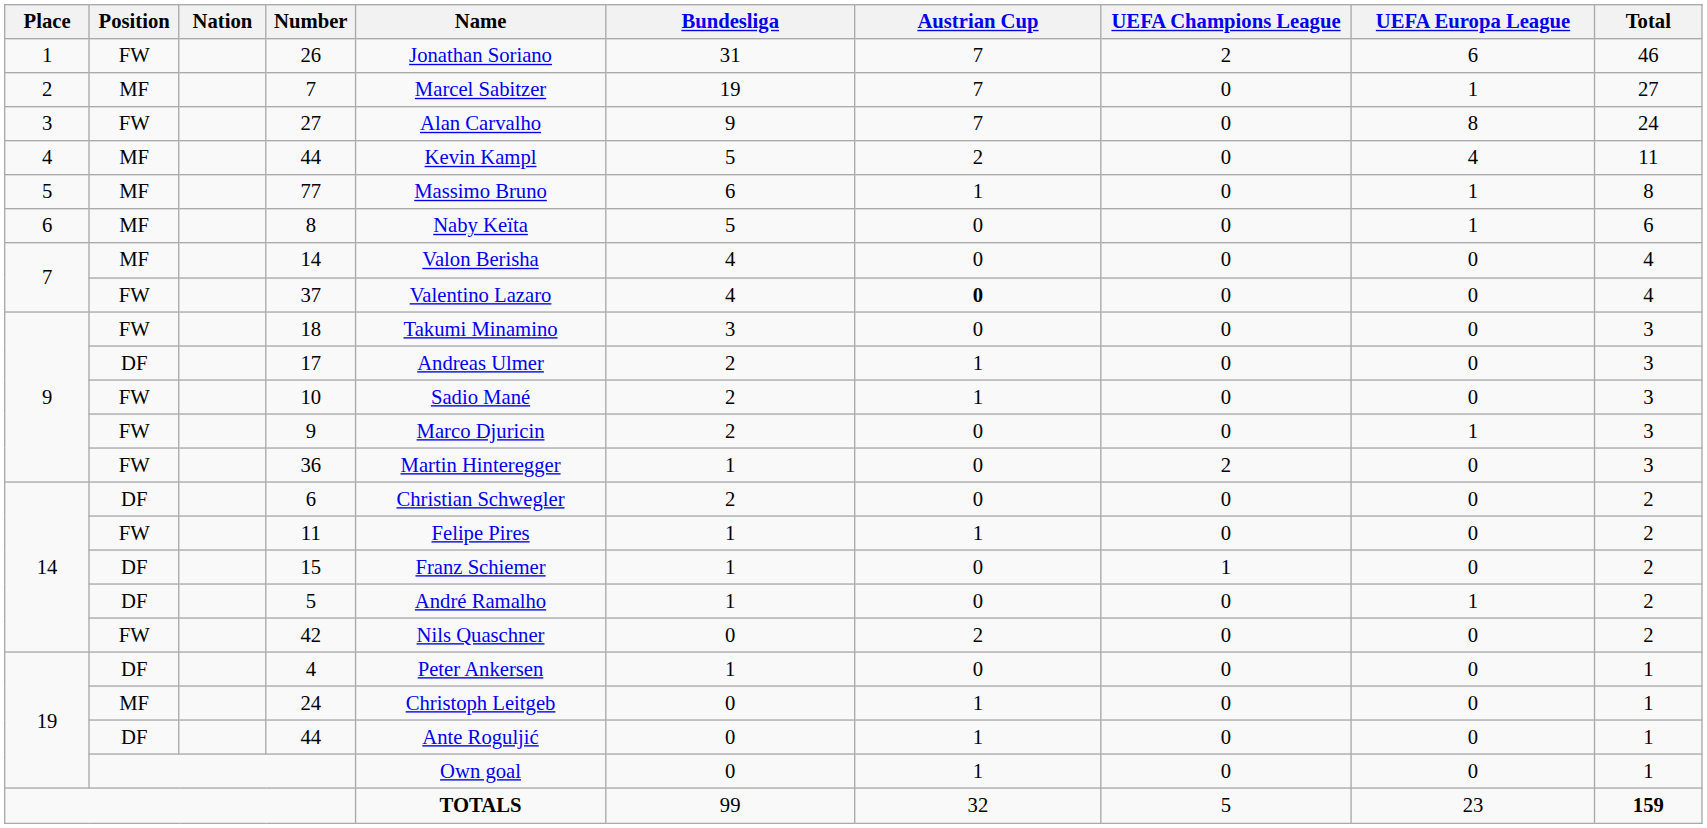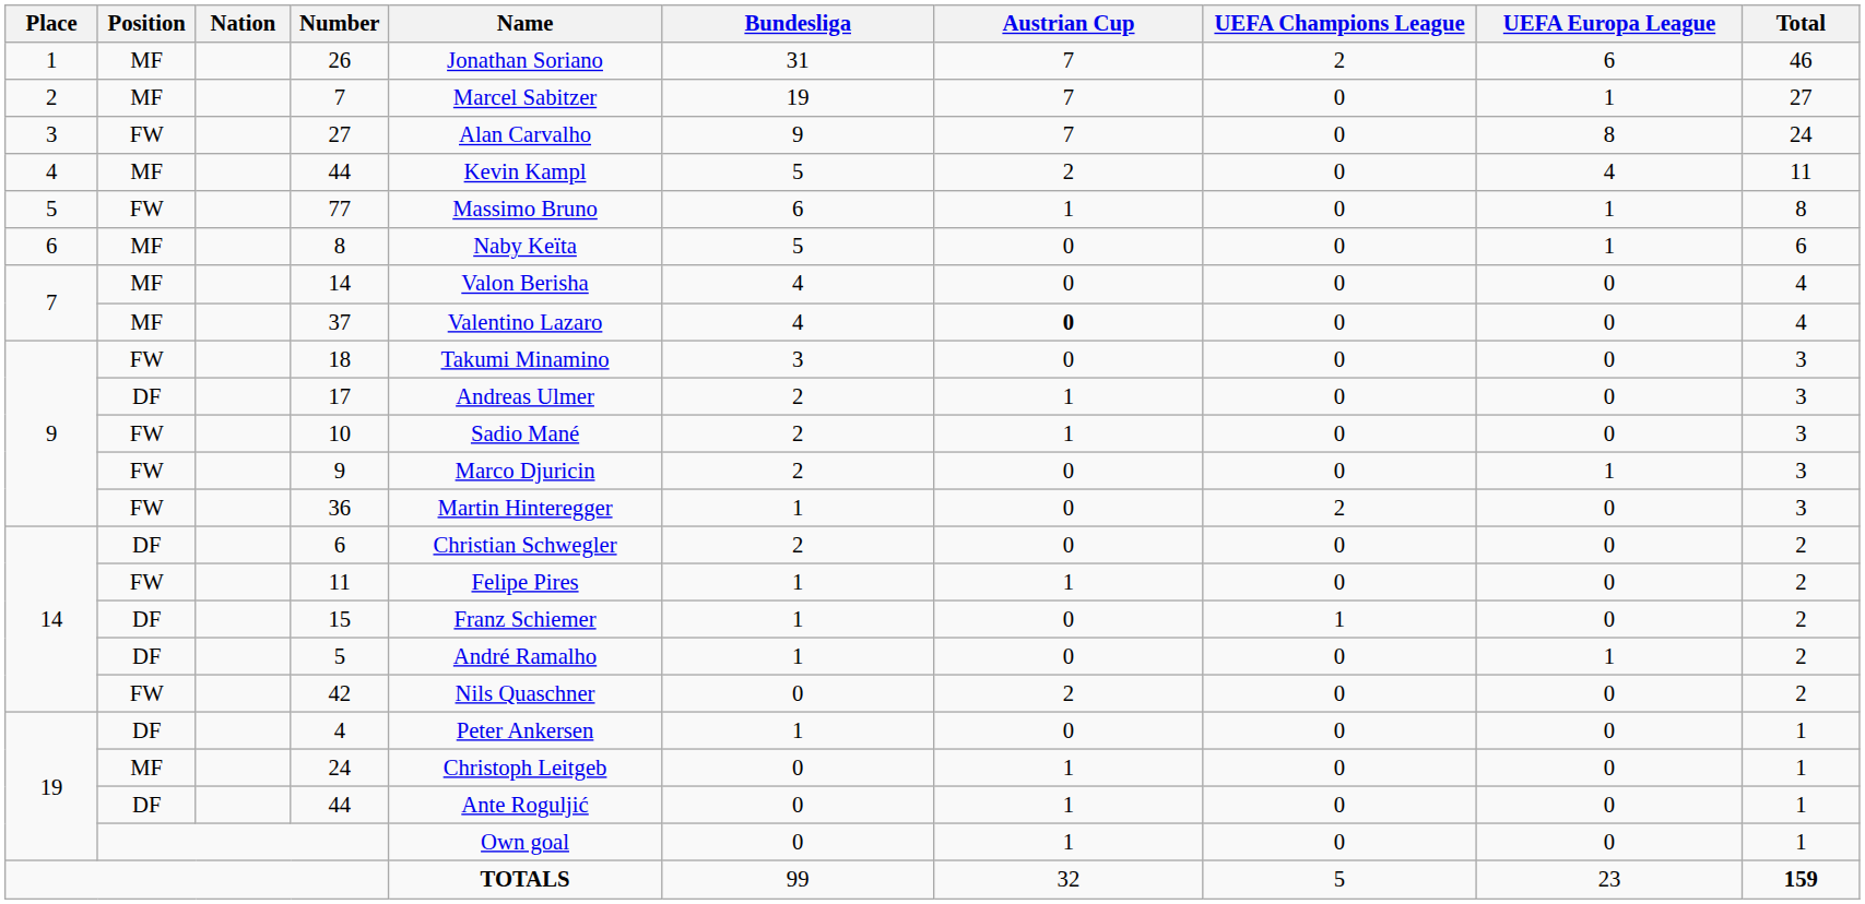 <table class="wikitable" style="font-size: 95%; text-align: center;">
 <tr>
 <th width=60>Place</th>
 <th width=60>Position</th>
 <th width=60>Nation</th>
 <th width=60>Number</th>
 <th width=200>Name</th>
 <th width=200><a href='#'>Bundesliga</a></th>
 <th width=200><a href='#'>Austrian Cup</a></th>
 <th width=200><a href='#'>UEFA Champions League</a></th>
 <th width=200><a href='#'>UEFA Europa League</a></th>
 <th width=80>Total</th>
 </tr>
 <tr>
 <td>1</td>
-<td>FW</td>
+<td>MF</td>
 <td></td>
 <td>26</td>
 <td><a href='#'>Jonathan Soriano</a></td>
 <td>31</td>
 <td>7</td>
 <td>2</td>
 <td>6</td>
 <td>46</td>
 </tr>
 <tr>
 <td>2</td>
 <td>MF</td>
 <td></td>
 <td>7</td>
 <td><a href='#'>Marcel Sabitzer</a></td>
 <td>19</td>
 <td>7</td>
 <td>0</td>
 <td>1</td>
 <td>27</td>
 </tr>
 <tr>
 <td>3</td>
 <td>FW</td>
 <td></td>
 <td>27</td>
 <td><a href='#'>Alan Carvalho</a></td>
 <td>9</td>
 <td>7</td>
 <td>0</td>
 <td>8</td>
 <td>24</td>
 </tr>
 <tr>
 <td>4</td>
 <td>MF</td>
 <td></td>
 <td>44</td>
 <td><a href='#'>Kevin Kampl</a></td>
 <td>5</td>
 <td>2</td>
 <td>0</td>
 <td>4</td>
 <td>11</td>
 </tr>
 <tr>
 <td>5</td>
-<td>MF</td>
+<td>FW</td>
 <td></td>
 <td>77</td>
 <td><a href='#'>Massimo Bruno</a></td>
 <td>6</td>
 <td>1</td>
 <td>0</td>
 <td>1</td>
 <td>8</td>
 </tr>
 <tr>
 <td>6</td>
 <td>MF</td>
 <td></td>
 <td>8</td>
 <td><a href='#'>Naby Keïta</a></td>
 <td>5</td>
 <td>0</td>
 <td>0</td>
 <td>1</td>
 <td>6</td>
 </tr>
 <tr>
 <td rowspan="2">7</td>
 <td>MF</td>
 <td></td>
 <td>14</td>
 <td><a href='#'>Valon Berisha</a></td>
 <td>4</td>
 <td>0</td>
 <td>0</td>
 <td>0</td>
 <td>4</td>
 </tr>
 <tr>
-<td>FW</td>
+<td>MF</td>
 <td></td>
 <td>37</td>
 <td><a href='#'>Valentino Lazaro</a></td>
 <td>4</td>
 <td><strong>0</strong></td>
 <td>0</td>
 <td>0</td>
 <td>4</td>
 </tr>
 <tr>
 <td rowspan="5">9</td>
 <td>FW</td>
 <td></td>
 <td>18</td>
 <td><a href='#'>Takumi Minamino</a></td>
 <td>3</td>
 <td>0</td>
 <td>0</td>
 <td>0</td>
 <td>3</td>
 </tr>
 <tr>
 <td>DF</td>
 <td></td>
 <td>17</td>
 <td><a href='#'>Andreas Ulmer</a></td>
 <td>2</td>
 <td>1</td>
 <td>0</td>
 <td>0</td>
 <td>3</td>
 </tr>
 <tr>
 <td>FW</td>
 <td></td>
 <td>10</td>
 <td><a href='#'>Sadio Mané</a></td>
 <td>2</td>
 <td>1</td>
 <td>0</td>
 <td>0</td>
 <td>3</td>
 </tr>
 <tr>
 <td>FW</td>
 <td></td>
 <td>9</td>
 <td><a href='#'>Marco Djuricin</a></td>
 <td>2</td>
 <td>0</td>
 <td>0</td>
 <td>1</td>
 <td>3</td>
 </tr>
 <tr>
 <td>FW</td>
 <td></td>
 <td>36</td>
 <td><a href='#'>Martin Hinteregger</a></td>
 <td>1</td>
 <td>0</td>
 <td>2</td>
 <td>0</td>
 <td>3</td>
 </tr>
 <tr>
 <td rowspan="5">14</td>
 <td>DF</td>
 <td></td>
 <td>6</td>
 <td><a href='#'>Christian Schwegler</a></td>
 <td>2</td>
 <td>0</td>
 <td>0</td>
 <td>0</td>
 <td>2</td>
 </tr>
 <tr>
 <td>FW</td>
 <td></td>
 <td>11</td>
 <td><a href='#'>Felipe Pires</a></td>
 <td>1</td>
 <td>1</td>
 <td>0</td>
 <td>0</td>
 <td>2</td>
 </tr>
 <tr>
 <td>DF</td>
 <td></td>
 <td>15</td>
 <td><a href='#'>Franz Schiemer</a></td>
 <td>1</td>
 <td>0</td>
 <td>1</td>
 <td>0</td>
 <td>2</td>
 </tr>
 <tr>
 <td>DF</td>
 <td></td>
 <td>5</td>
 <td><a href='#'>André Ramalho</a></td>
 <td>1</td>
 <td>0</td>
 <td>0</td>
 <td>1</td>
 <td>2</td>
 </tr>
 <tr>
 <td>FW</td>
 <td></td>
 <td>42</td>
 <td><a href='#'>Nils Quaschner</a></td>
 <td>0</td>
 <td>2</td>
 <td>0</td>
 <td>0</td>
 <td>2</td>
 </tr>
 <tr>
 <td rowspan="4">19</td>
 <td>DF</td>
 <td></td>
 <td>4</td>
 <td><a href='#'>Peter Ankersen</a></td>
 <td>1</td>
 <td>0</td>
 <td>0</td>
 <td>0</td>
 <td>1</td>
 </tr>
 <tr>
 <td>MF</td>
 <td></td>
 <td>24</td>
 <td><a href='#'>Christoph Leitgeb</a></td>
 <td>0</td>
 <td>1</td>
 <td>0</td>
 <td>0</td>
 <td>1</td>
 </tr>
 <tr>
 <td>DF</td>
 <td></td>
 <td>44</td>
 <td><a href='#'>Ante Roguljić</a></td>
 <td>0</td>
 <td>1</td>
 <td>0</td>
 <td>0</td>
 <td>1</td>
 </tr>
 <tr>
 <td colspan="3"></td>
 <td><a href='#'>Own goal</a></td>
 <td>0</td>
 <td>1</td>
 <td>0</td>
 <td>0</td>
 <td>1</td>
 </tr>
 <tr>
 <td colspan="4"></td>
 <td><strong>TOTALS</strong></td>
 <td>99</td>
 <td>32</td>
 <td>5</td>
 <td>23</td>
 <td><strong>159</strong></td>
 </tr>
 </table>
